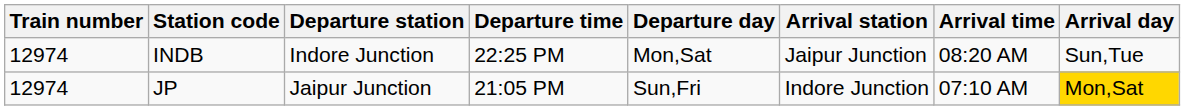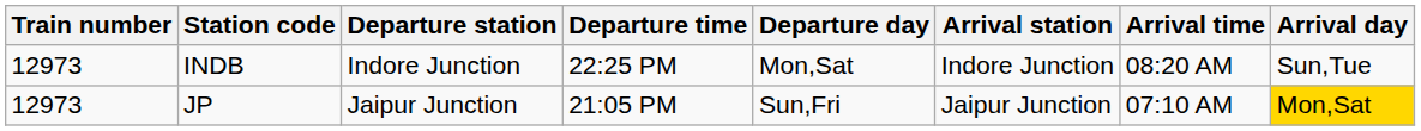 <table class="wikitable">
 <tr>
 <th>Train number</th>
 <th>Station code</th>
 <th>Departure station</th>
 <th>Departure time</th>
 <th>Departure day</th>
 <th>Arrival station</th>
 <th>Arrival time</th>
 <th>Arrival day</th>
 </tr>
 <tr>
-<td>12974</td>
+<td>12973</td>
 <td>INDB</td>
 <td>Indore Junction</td>
 <td>22:25 PM</td>
 <td>Mon,Sat</td>
-<td>Jaipur Junction</td>
+<td>Indore Junction</td>
 <td>08:20 AM</td>
 <td>Sun,Tue</td>
 </tr>
 <tr>
-<td>12974</td>
+<td>12973</td>
 <td>JP</td>
 <td>Jaipur Junction</td>
 <td>21:05 PM</td>
 <td>Sun,Fri</td>
-<td>Indore Junction</td>
+<td>Jaipur Junction</td>
 <td>07:10 AM</td>
 <td style="background: gold;">Mon,Sat</td>
 </tr>
 </table>
